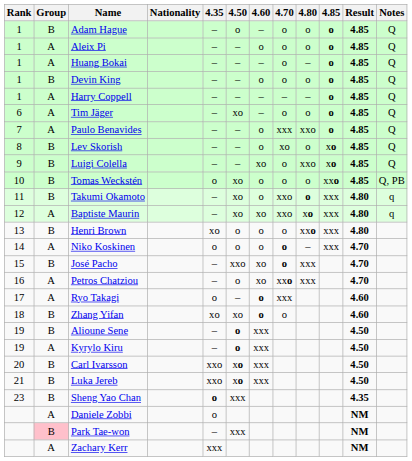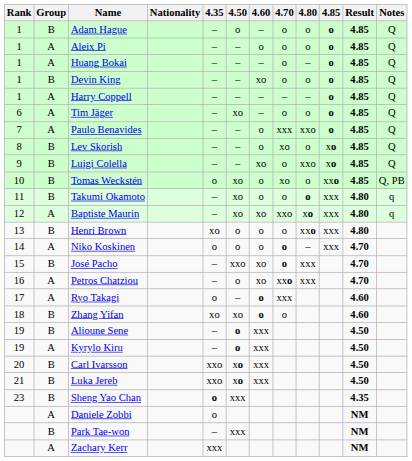 <table class="wikitable sortable" style="text-align:center">
 <tr>
 <th>Rank</th>
 <th>Group</th>
 <th>Name</th>
 <th>Nationality</th>
 <th>4.35</th>
 <th>4.50</th>
 <th>4.60</th>
 <th>4.70</th>
 <th>4.80</th>
 <th>4.85</th>
 <th>Result</th>
 <th>Notes</th>
 </tr>
 <tr bgcolor=ccffcc>
 <td>1</td>
 <td>B</td>
 <td align=left><a href='#'>Adam Hague</a></td>
 <td align=left></td>
 <td>–</td>
 <td>o</td>
 <td>–</td>
 <td>o</td>
 <td>o</td>
 <td><strong>o</strong></td>
 <td><strong>4.85</strong></td>
 <td>Q</td>
 </tr>
 <tr bgcolor=ccffcc>
 <td>1</td>
 <td>A</td>
 <td align=left><a href='#'>Aleix Pi</a></td>
 <td align=left></td>
 <td>–</td>
 <td>–</td>
 <td>o</td>
 <td>o</td>
 <td>o</td>
 <td><strong>o</strong></td>
 <td><strong>4.85</strong></td>
 <td>Q</td>
 </tr>
 <tr bgcolor=ccffcc>
 <td>1</td>
 <td>A</td>
 <td align=left><a href='#'>Huang Bokai</a></td>
 <td align=left></td>
 <td>–</td>
 <td>–</td>
 <td>–</td>
 <td>o</td>
 <td>–</td>
 <td><strong>o</strong></td>
 <td><strong>4.85</strong></td>
 <td>Q</td>
 </tr>
 <tr bgcolor=ccffcc>
 <td>1</td>
 <td>B</td>
 <td align=left><a href='#'>Devin King</a></td>
 <td align=left></td>
 <td>–</td>
 <td>–</td>
-<td>o</td>
+<td>xo</td>
 <td>o</td>
 <td>o</td>
 <td><strong>o</strong></td>
 <td><strong>4.85</strong></td>
 <td>Q</td>
 </tr>
 <tr bgcolor=ccffcc>
 <td>1</td>
 <td>A</td>
 <td align=left><a href='#'>Harry Coppell</a></td>
 <td align=left></td>
 <td>–</td>
 <td>–</td>
 <td>–</td>
 <td>–</td>
 <td>–</td>
 <td><strong>o</strong></td>
 <td><strong>4.85</strong></td>
 <td>Q</td>
 </tr>
 <tr bgcolor=ccffcc>
 <td>6</td>
 <td>A</td>
 <td align=left><a href='#'>Tim Jäger</a></td>
 <td align=left></td>
 <td>–</td>
 <td>xo</td>
 <td>–</td>
 <td>o</td>
 <td>o</td>
 <td><strong>o</strong></td>
 <td><strong>4.85</strong></td>
 <td>Q</td>
 </tr>
 <tr bgcolor=ccffcc>
 <td>7</td>
 <td>A</td>
 <td align=left><a href='#'>Paulo Benavides</a></td>
 <td align=left></td>
 <td>–</td>
 <td>–</td>
 <td>o</td>
 <td>xxx</td>
 <td>xxo</td>
 <td><strong>o</strong></td>
 <td><strong>4.85</strong></td>
 <td>Q</td>
 </tr>
 <tr bgcolor=ccffcc>
 <td>8</td>
 <td>B</td>
 <td align=left><a href='#'>Lev Skorish</a></td>
 <td align=left></td>
 <td>–</td>
 <td>–</td>
 <td>o</td>
 <td>xo</td>
 <td>o</td>
 <td>x<strong>o</strong></td>
 <td><strong>4.85</strong></td>
 <td>Q</td>
 </tr>
 <tr bgcolor=ccffcc>
 <td>9</td>
 <td>B</td>
 <td align=left><a href='#'>Luigi Colella</a></td>
 <td align=left></td>
 <td>–</td>
 <td>–</td>
 <td>xo</td>
 <td>o</td>
 <td>xxo</td>
 <td>x<strong>o</strong></td>
 <td><strong>4.85</strong></td>
 <td>Q</td>
 </tr>
 <tr bgcolor=ccffcc>
 <td>10</td>
 <td>B</td>
 <td align=left><a href='#'>Tomas Weckstén</a></td>
 <td align=left></td>
 <td>o</td>
 <td>xo</td>
 <td>o</td>
-<td>o</td>
+<td>xo</td>
 <td>o</td>
 <td>xx<strong>o</strong></td>
 <td><strong>4.85</strong></td>
 <td>Q, PB</td>
 </tr>
 <tr bgcolor=ddffdd>
 <td>11</td>
 <td>B</td>
 <td align=left><a href='#'>Takumi Okamoto</a></td>
 <td align=left></td>
 <td>–</td>
 <td>xo</td>
 <td>o</td>
-<td>xxo</td>
+<td>o</td>
 <td><strong>o</strong></td>
 <td>xxx</td>
 <td><strong>4.80</strong></td>
 <td>q</td>
 </tr>
 <tr bgcolor=ddffdd>
 <td>12</td>
 <td>A</td>
 <td align=left><a href='#'>Baptiste Maurin</a></td>
 <td align=left></td>
 <td>–</td>
 <td>xo</td>
 <td>xo</td>
 <td>xxo</td>
 <td>x<strong>o</strong></td>
 <td>xxx</td>
 <td><strong>4.80</strong></td>
 <td>q</td>
 </tr>
 <tr>
 <td>13</td>
 <td>B</td>
 <td align=left><a href='#'>Henri Brown</a></td>
 <td align=left></td>
 <td>xo</td>
 <td>o</td>
 <td>o</td>
 <td>o</td>
 <td>xx<strong>o</strong></td>
 <td>xxx</td>
 <td><strong>4.80</strong></td>
 <td></td>
 </tr>
 <tr>
 <td>14</td>
 <td>A</td>
 <td align=left><a href='#'>Niko Koskinen</a></td>
 <td align=left></td>
 <td>o</td>
 <td>o</td>
 <td>o</td>
 <td><strong>o</strong></td>
 <td>–</td>
 <td>xxx</td>
 <td><strong>4.70</strong></td>
 <td></td>
 </tr>
 <tr>
 <td>15</td>
 <td>B</td>
 <td align=left><a href='#'>José Pacho</a></td>
 <td align=left></td>
 <td>–</td>
 <td>xxo</td>
 <td>xo</td>
 <td><strong>o</strong></td>
 <td>xxx</td>
 <td></td>
 <td><strong>4.70</strong></td>
 <td></td>
 </tr>
 <tr>
 <td>16</td>
 <td>A</td>
 <td align=left><a href='#'>Petros Chatziou</a></td>
 <td align=left></td>
 <td>–</td>
 <td>o</td>
 <td>xo</td>
 <td>xx<strong>o</strong></td>
 <td>xxx</td>
 <td></td>
 <td><strong>4.70</strong></td>
 <td></td>
 </tr>
 <tr>
 <td>17</td>
 <td>A</td>
 <td align=left><a href='#'>Ryo Takagi</a></td>
 <td align=left></td>
 <td>o</td>
 <td>–</td>
 <td><strong>o</strong></td>
 <td>xxx</td>
 <td></td>
 <td></td>
 <td><strong>4.60</strong></td>
 <td></td>
 </tr>
 <tr>
 <td>18</td>
 <td>B</td>
 <td align=left><a href='#'>Zhang Yifan</a></td>
 <td align=left></td>
 <td>xo</td>
 <td>xo</td>
 <td><strong>o</strong></td>
 <td>o</td>
 <td></td>
 <td></td>
 <td><strong>4.60</strong></td>
 <td></td>
 </tr>
 <tr>
 <td>19</td>
 <td>B</td>
 <td align=left><a href='#'>Alioune Sene</a></td>
 <td align=left></td>
 <td>–</td>
 <td><strong>o</strong></td>
 <td>xxx</td>
 <td></td>
 <td></td>
 <td></td>
 <td><strong>4.50</strong></td>
 <td></td>
 </tr>
 <tr>
 <td>19</td>
 <td>A</td>
 <td align=left><a href='#'>Kyrylo Kiru</a></td>
 <td align=left></td>
 <td>–</td>
 <td><strong>o</strong></td>
 <td>xxx</td>
 <td></td>
 <td></td>
 <td></td>
 <td><strong>4.50</strong></td>
 <td></td>
 </tr>
 <tr>
 <td>20</td>
 <td>B</td>
 <td align=left><a href='#'>Carl Ivarsson</a></td>
 <td align=left></td>
 <td>xxo</td>
 <td>x<strong>o</strong></td>
 <td>xxx</td>
 <td></td>
 <td></td>
 <td></td>
 <td><strong>4.50</strong></td>
 <td></td>
 </tr>
 <tr>
 <td>21</td>
 <td>B</td>
 <td align=left><a href='#'>Luka Jereb</a></td>
 <td align=left></td>
 <td>xxo</td>
 <td>x<strong>o</strong></td>
 <td>xxx</td>
 <td></td>
 <td></td>
 <td></td>
 <td><strong>4.50</strong></td>
 <td></td>
 </tr>
 <tr>
 <td>23</td>
 <td>B</td>
 <td align=left><a href='#'>Sheng Yao Chan</a></td>
 <td align=left></td>
 <td><strong>o</strong></td>
 <td>xxx</td>
 <td></td>
 <td></td>
 <td></td>
 <td></td>
 <td><strong>4.35</strong></td>
 <td></td>
 </tr>
 <tr>
 <td></td>
 <td>A</td>
 <td align=left><a href='#'>Daniele Zobbi</a></td>
 <td align=left></td>
 <td>o</td>
 <td></td>
 <td></td>
 <td></td>
 <td></td>
 <td></td>
 <td><strong>NM</strong></td>
 <td></td>
 </tr>
 <tr>
 <td></td>
-<td style="background: pink;">B</td>
+<td>B</td>
 <td align=left><a href='#'>Park Tae-won</a></td>
 <td align=left></td>
 <td>–</td>
 <td>xxx</td>
 <td></td>
 <td></td>
 <td></td>
 <td></td>
 <td><strong>NM</strong></td>
 <td></td>
 </tr>
 <tr>
 <td></td>
 <td>A</td>
 <td align=left><a href='#'>Zachary Kerr</a></td>
 <td align=left></td>
 <td>xxx</td>
 <td></td>
 <td></td>
 <td></td>
 <td></td>
 <td></td>
 <td><strong>NM</strong></td>
 <td></td>
 </tr>
 </table>
